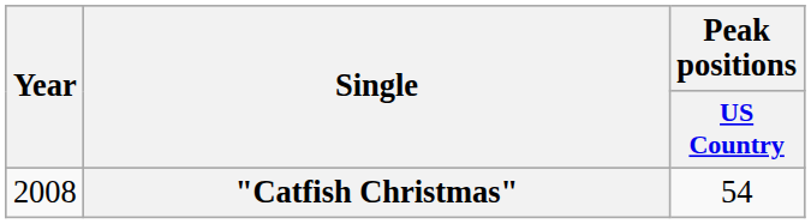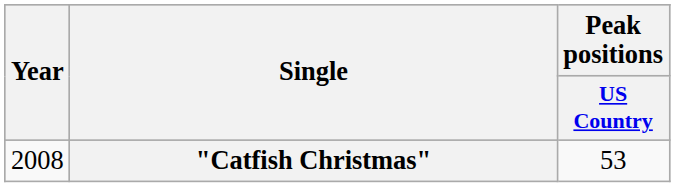 <table class="wikitable plainrowheaders" style="text-align:center;">
 <tr>
 <th rowspan="2">Year</th>
 <th rowspan="2" style="width:18em;">Single</th>
 <th>Peak positions</th>
 </tr>
 <tr style="font-size:smaller;">
 <th style="width:60px;"><a href='#'>US Country</a></th>
 </tr>
 <tr>
 <td>2008</td>
 <th scope="row">"Catfish Christmas"</th>
-<td>54</td>
+<td>53</td>
 </tr>
 </table>
